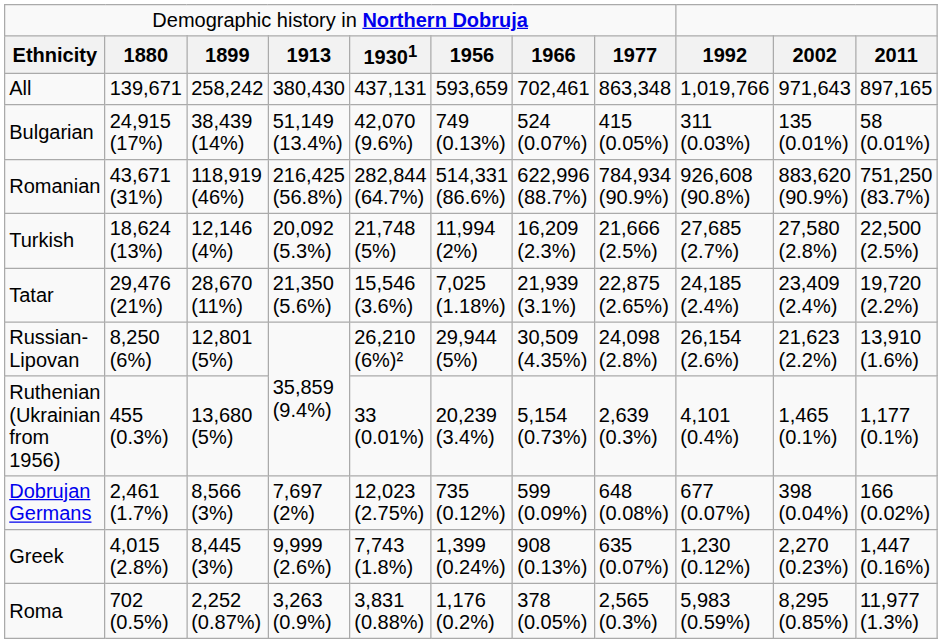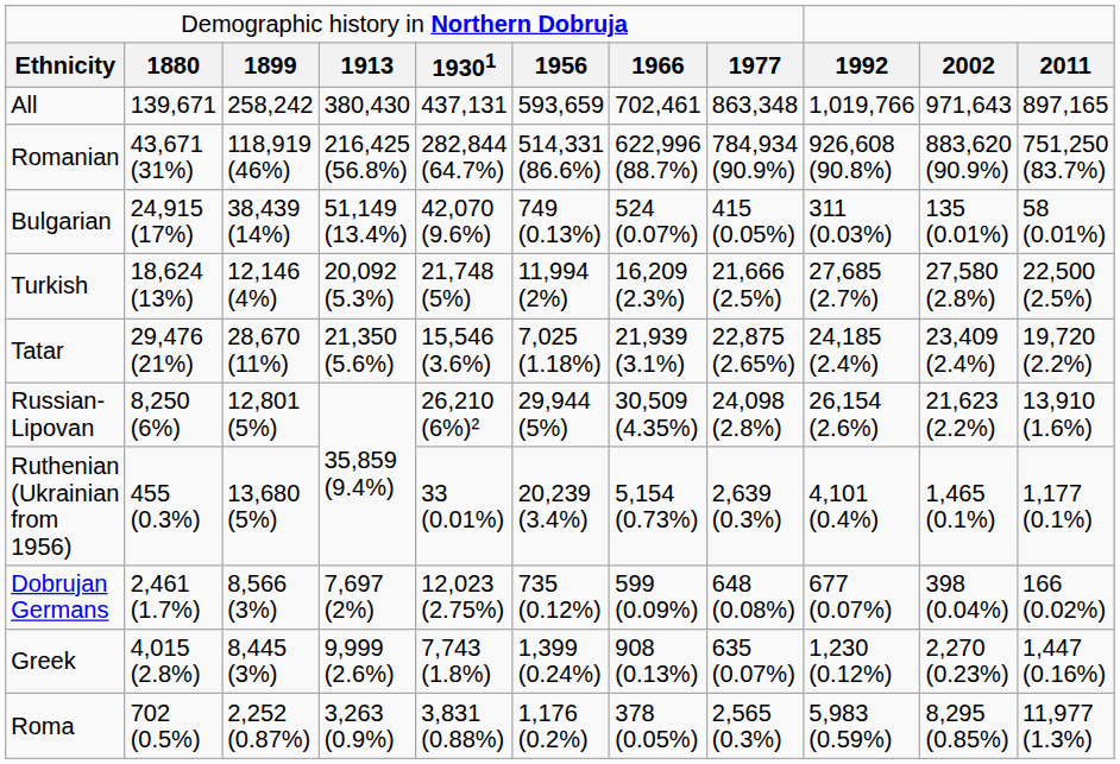 <table class="wikitable">
 <tr>
 <td colspan=8 align="center">Demographic history in <strong><a href='#'>Northern Dobruja</a></strong></td>
 </tr>
 <tr>
 <th>Ethnicity</th>
 <th>1880</th>
 <th>1899</th>
 <th>1913</th>
 <th>1930<sup>1</sup></th>
 <th>1956</th>
 <th>1966</th>
 <th>1977</th>
 <th>1992</th>
 <th>2002</th>
 <th>2011</th>
 </tr>
 <tr>
 <td>All</td>
 <td>139,671</td>
 <td>258,242</td>
 <td>380,430</td>
 <td>437,131</td>
 <td>593,659</td>
 <td>702,461</td>
 <td>863,348</td>
 <td>1,019,766</td>
 <td>971,643</td>
 <td>897,165</td>
 </tr>
 <tr>
+<td>Romanian</td>
+<td>43,671 (31%)</td>
+<td>118,919 (46%)</td>
+<td>216,425 (56.8%)</td>
+<td>282,844 (64.7%)</td>
+<td>514,331 (86.6%)</td>
+<td>622,996 (88.7%)</td>
+<td>784,934 (90.9%)</td>
+<td>926,608 (90.8%)</td>
+<td>883,620 (90.9%)</td>
+<td>751,250 (83.7%)</td>
+</tr>
+<tr>
 <td>Bulgarian</td>
 <td>24,915 (17%)</td>
 <td>38,439 (14%)</td>
 <td>51,149 (13.4%)</td>
 <td>42,070 (9.6%)</td>
 <td>749 (0.13%)</td>
 <td>524 (0.07%)</td>
 <td>415 (0.05%)</td>
 <td>311 (0.03%)</td>
 <td>135 (0.01%)</td>
 <td>58 (0.01%)</td>
-</tr>
-<tr>
-<td>Romanian</td>
-<td>43,671 (31%)</td>
-<td>118,919 (46%)</td>
-<td>216,425 (56.8%)</td>
-<td>282,844 (64.7%)</td>
-<td>514,331 (86.6%)</td>
-<td>622,996 (88.7%)</td>
-<td>784,934 (90.9%)</td>
-<td>926,608 (90.8%)</td>
-<td>883,620 (90.9%)</td>
-<td>751,250 (83.7%)</td>
 </tr>
 <tr>
 <td>Turkish</td>
 <td>18,624 (13%)</td>
 <td>12,146 (4%)</td>
 <td>20,092 (5.3%)</td>
 <td>21,748 (5%)</td>
 <td>11,994 (2%)</td>
 <td>16,209 (2.3%)</td>
 <td>21,666 (2.5%)</td>
 <td>27,685 (2.7%)</td>
 <td>27,580 (2.8%)</td>
 <td>22,500 (2.5%)</td>
 </tr>
 <tr>
 <td>Tatar</td>
 <td>29,476 (21%)</td>
 <td>28,670 (11%)</td>
 <td>21,350 (5.6%)</td>
 <td>15,546 (3.6%)</td>
 <td>7,025 (1.18%)</td>
 <td>21,939 (3.1%)</td>
 <td>22,875 (2.65%)</td>
 <td>24,185 (2.4%)</td>
 <td>23,409 (2.4%)</td>
 <td>19,720 (2.2%)</td>
 </tr>
 <tr>
 <td>Russian-Lipovan</td>
 <td>8,250 (6%)</td>
 <td>12,801 (5%)</td>
 <td rowspan="2">35,859 (9.4%)</td>
 <td>26,210 (6%)²</td>
 <td>29,944 (5%)</td>
 <td>30,509 (4.35%)</td>
 <td>24,098 (2.8%)</td>
 <td>26,154 (2.6%)</td>
 <td>21,623 (2.2%)</td>
 <td>13,910 (1.6%)</td>
 </tr>
 <tr>
 <td>Ruthenian <br>(Ukrainian from 1956)</td>
 <td>455 (0.3%)</td>
 <td>13,680 (5%)</td>
 <td>33 (0.01%)</td>
 <td>20,239 (3.4%)</td>
 <td>5,154 (0.73%)</td>
 <td>2,639 (0.3%)</td>
 <td>4,101 (0.4%)</td>
 <td>1,465 (0.1%)</td>
 <td>1,177 (0.1%)</td>
 </tr>
 <tr>
 <td><a href='#'>Dobrujan Germans</a></td>
 <td>2,461 (1.7%)</td>
 <td>8,566 (3%)</td>
 <td>7,697 (2%)</td>
 <td>12,023 (2.75%)</td>
 <td>735 (0.12%)</td>
 <td>599 (0.09%)</td>
 <td>648 (0.08%)</td>
 <td>677 (0.07%)</td>
 <td>398 (0.04%)</td>
 <td>166 (0.02%)</td>
 </tr>
 <tr>
 <td>Greek</td>
 <td>4,015 (2.8%)</td>
 <td>8,445 (3%)</td>
 <td>9,999 (2.6%)</td>
 <td>7,743 (1.8%)</td>
 <td>1,399 (0.24%)</td>
 <td>908 (0.13%)</td>
 <td>635 (0.07%)</td>
 <td>1,230 (0.12%)</td>
 <td>2,270 (0.23%)</td>
 <td>1,447 (0.16%)</td>
 </tr>
 <tr>
 <td>Roma</td>
 <td>702 (0.5%)</td>
 <td>2,252 (0.87%)</td>
 <td>3,263 (0.9%)</td>
 <td>3,831 (0.88%)</td>
 <td>1,176 (0.2%)</td>
 <td>378 (0.05%)</td>
 <td>2,565 (0.3%)</td>
 <td>5,983 (0.59%)</td>
 <td>8,295 (0.85%)</td>
 <td>11,977 (1.3%)</td>
 </tr>
 </table>
